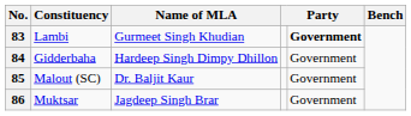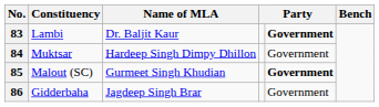 <table class="wikitable sortable">
 <tr>
 <th>No.</th>
 <th>Constituency</th>
 <th>Name of MLA</th>
 <th colspan="2">Party</th>
 <th>Bench</th>
 </tr>
 <tr>
 <th>83</th>
 <td><a href='#'>Lambi</a></td>
-<td><a href='#'>Gurmeet Singh Khudian</a></td>
+<td><a href='#'>Dr. Baljit Kaur</a></td>
 <td></td>
 <td><strong>Government</strong></td>
 </tr>
 <tr>
 <th>84</th>
-<td><a href='#'>Gidderbaha</a></td>
+<td><a href='#'>Muktsar</a></td>
 <td><a href='#'>Hardeep Singh Dimpy Dhillon</a></td>
 <td></td>
 <td>Government</td>
 </tr>
 <tr>
 <th>85</th>
 <td><a href='#'>Malout</a> (SC)</td>
-<td><a href='#'>Dr. Baljit Kaur</a></td>
+<td><a href='#'>Gurmeet Singh Khudian</a></td>
 <td></td>
-<td>Government</td>
+<td><strong>Government</strong></td>
 </tr>
 <tr>
 <th>86</th>
-<td><a href='#'>Muktsar</a></td>
+<td><a href='#'>Gidderbaha</a></td>
 <td><a href='#'>Jagdeep Singh Brar</a></td>
 <td></td>
 <td>Government</td>
 </tr>
 </table>
